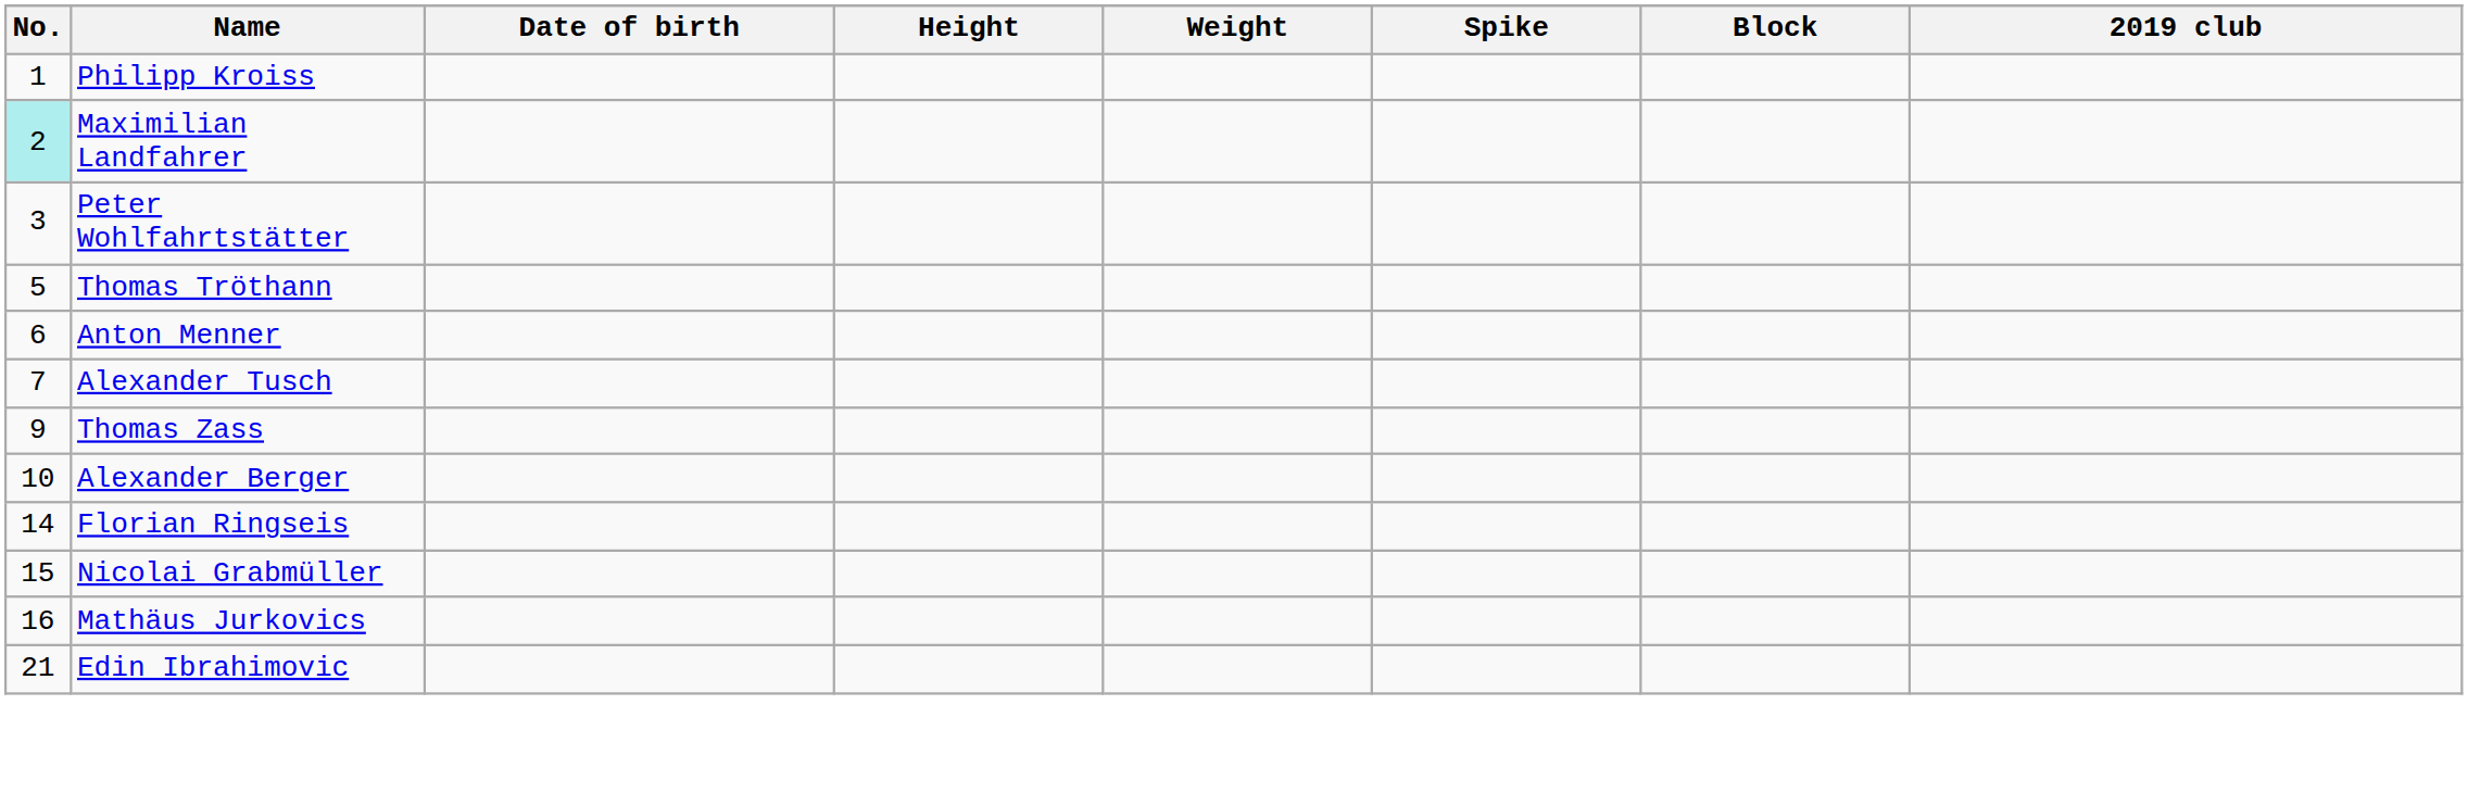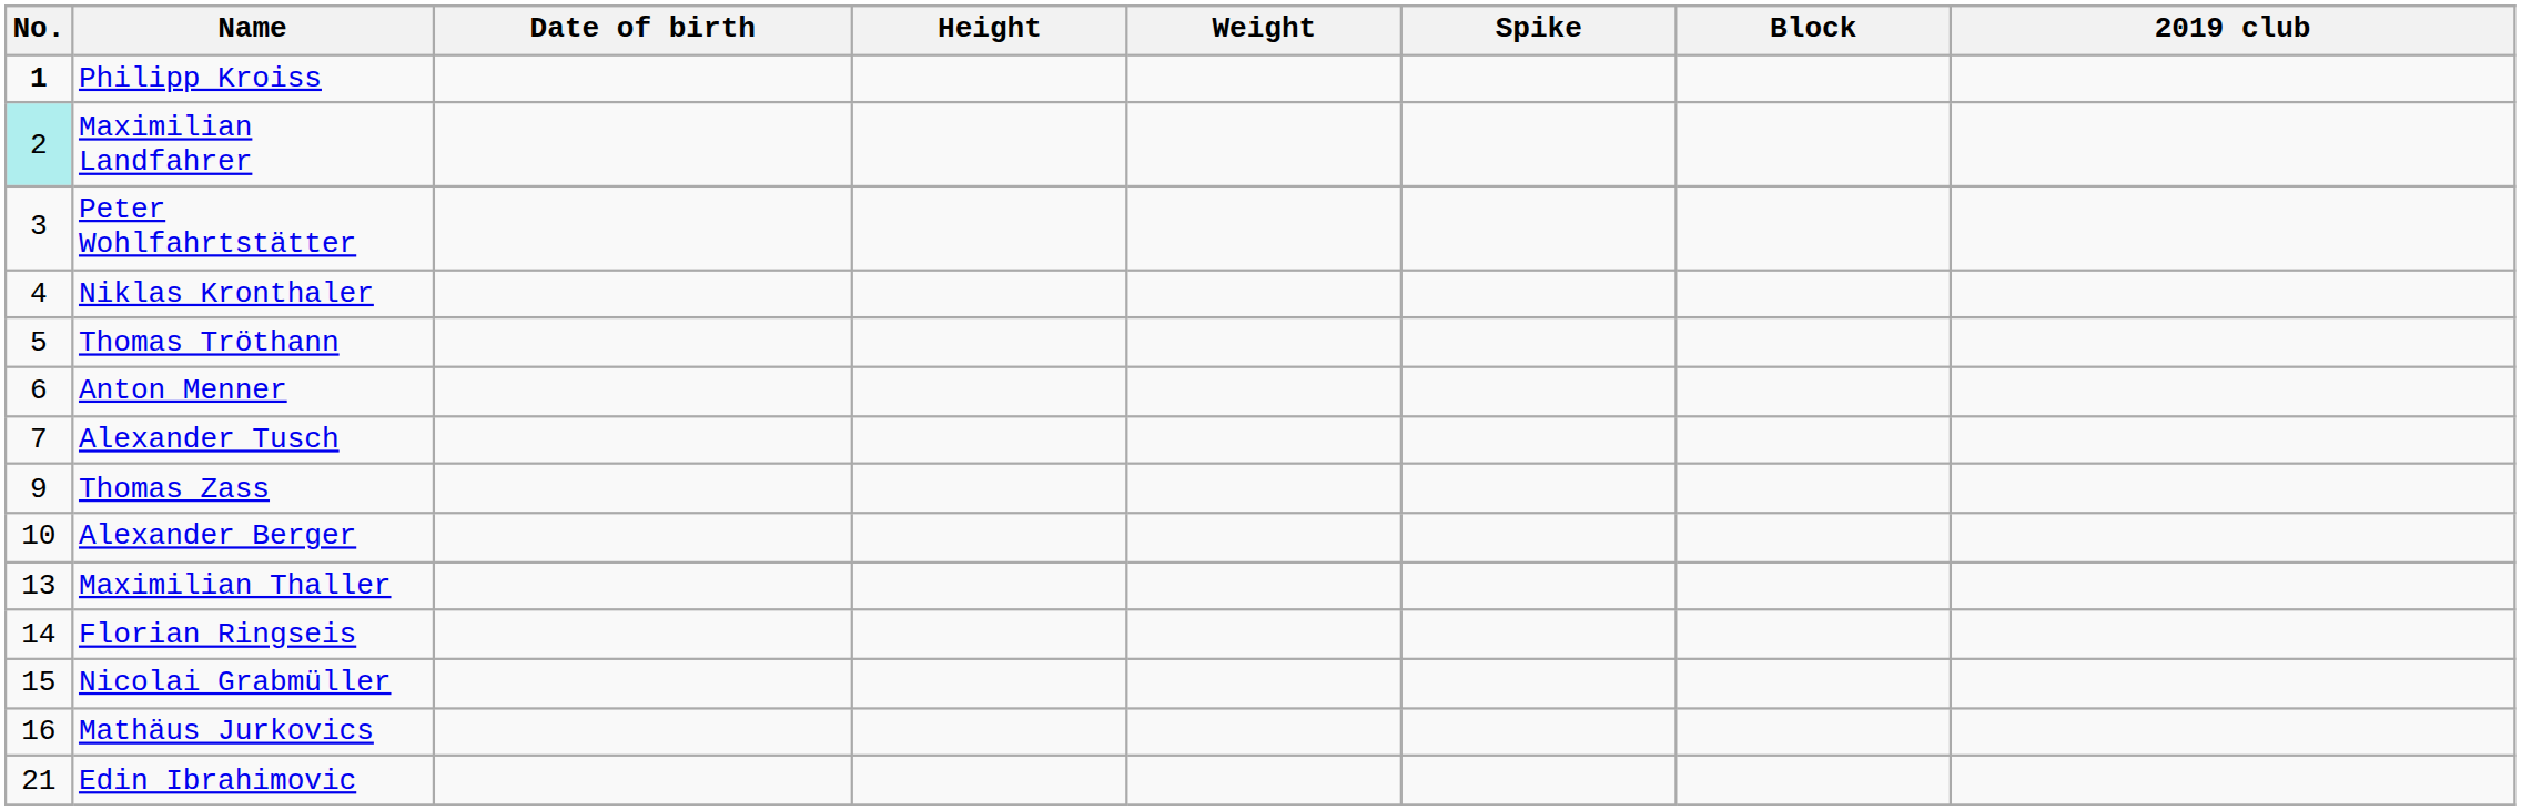 <table class="wikitable sortable" style="font-size:90%; text-align:center;">
 <tr>
 </tr>
 <tr>
 <th>No.</th>
 <th style="width:12em">Name</th>
 <th style="width:14em">Date of birth</th>
 <th style="width:9em">Height</th>
 <th style="width:9em">Weight</th>
 <th style="width:9em">Spike</th>
 <th style="width:9em">Block</th>
 <th style="width:19em">2019 club</th>
 </tr>
 <tr>
-<td>1</td>
+<td><strong>1</strong></td>
 <td align=left><a href='#'>Philipp Kroiss</a></td>
 <td></td>
 <td></td>
 <td></td>
 <td></td>
 <td></td>
 <td></td>
 </tr>
 <tr>
 <td style="background: paleturquoise;">2</td>
 <td align=left><a href='#'>Maximilian Landfahrer</a></td>
 <td></td>
 <td></td>
 <td></td>
 <td></td>
 <td></td>
 <td></td>
 </tr>
 <tr>
 <td>3</td>
 <td align=left><a href='#'>Peter Wohlfahrtstätter</a></td>
+<td></td>
+<td></td>
+<td></td>
+<td></td>
+<td></td>
+<td></td>
+</tr>
+<tr>
+<td>4</td>
+<td align=left><a href='#'>Niklas Kronthaler</a></td>
 <td></td>
 <td></td>
 <td></td>
 <td></td>
 <td></td>
 <td></td>
 </tr>
 <tr>
 <td>5</td>
 <td align=left><a href='#'>Thomas Tröthann</a></td>
 <td></td>
 <td></td>
 <td></td>
 <td></td>
 <td></td>
 <td></td>
 </tr>
 <tr>
 <td>6</td>
 <td align=left><a href='#'>Anton Menner</a></td>
 <td></td>
 <td></td>
 <td></td>
 <td></td>
 <td></td>
 <td></td>
 </tr>
 <tr>
 <td>7</td>
 <td align=left><a href='#'>Alexander Tusch</a></td>
 <td></td>
 <td></td>
 <td></td>
 <td></td>
 <td></td>
 <td></td>
 </tr>
 <tr>
 <td>9</td>
 <td align=left><a href='#'>Thomas Zass</a></td>
 <td></td>
 <td></td>
 <td></td>
 <td></td>
 <td></td>
 <td></td>
 </tr>
 <tr>
 <td>10</td>
 <td align=left><a href='#'>Alexander Berger</a></td>
 <td></td>
 <td></td>
 <td></td>
 <td></td>
 <td></td>
 <td></td>
 </tr>
 <tr>
+<td>13</td>
+<td align=left><a href='#'>Maximilian Thaller</a></td>
+<td></td>
+<td></td>
+<td></td>
+<td></td>
+<td></td>
+<td></td>
+</tr>
+<tr>
 <td>14</td>
 <td align=left><a href='#'>Florian Ringseis</a></td>
 <td></td>
 <td></td>
 <td></td>
 <td></td>
 <td></td>
 <td></td>
 </tr>
 <tr>
 <td>15</td>
 <td align=left><a href='#'>Nicolai Grabmüller</a></td>
 <td></td>
 <td></td>
 <td></td>
 <td></td>
 <td></td>
 <td></td>
 </tr>
 <tr>
 <td>16</td>
 <td align=left><a href='#'>Mathäus Jurkovics</a></td>
 <td></td>
 <td></td>
 <td></td>
 <td></td>
 <td></td>
 <td></td>
 </tr>
 <tr>
 <td>21</td>
 <td align=left><a href='#'>Edin Ibrahimovic</a></td>
 <td></td>
 <td></td>
 <td></td>
 <td></td>
 <td></td>
 <td></td>
 </tr>
 </table>
